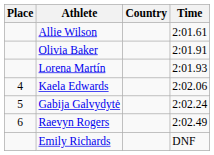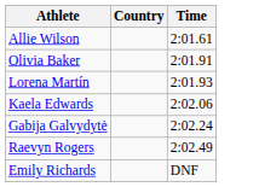 <table class="wikitable">
 <tr>
-<th>Place</th>
 <th>Athlete</th>
 <th>Country</th>
 <th>Time</th>
 </tr>
 <tr>
-<td align=center></td>
 <td><a href='#'>Allie Wilson</a></td>
 <td></td>
 <td>2:01.61</td>
 </tr>
 <tr>
-<td align=center></td>
 <td><a href='#'>Olivia Baker</a></td>
 <td></td>
 <td>2:01.91</td>
 </tr>
 <tr>
-<td align=center></td>
 <td><a href='#'>Lorena Martín</a></td>
 <td></td>
 <td>2:01.93</td>
 </tr>
 <tr>
-<td align=center>4</td>
 <td><a href='#'>Kaela Edwards</a></td>
 <td></td>
 <td>2:02.06</td>
 </tr>
 <tr>
-<td align=center>5</td>
 <td><a href='#'>Gabija Galvydytė</a></td>
 <td></td>
 <td>2:02.24</td>
 </tr>
 <tr>
-<td align=center>6</td>
 <td><a href='#'>Raevyn Rogers</a></td>
 <td></td>
 <td>2:02.49</td>
 </tr>
 <tr>
-<td align=center></td>
 <td><a href='#'>Emily Richards</a></td>
 <td></td>
 <td>DNF</td>
 </tr>
 </table>
